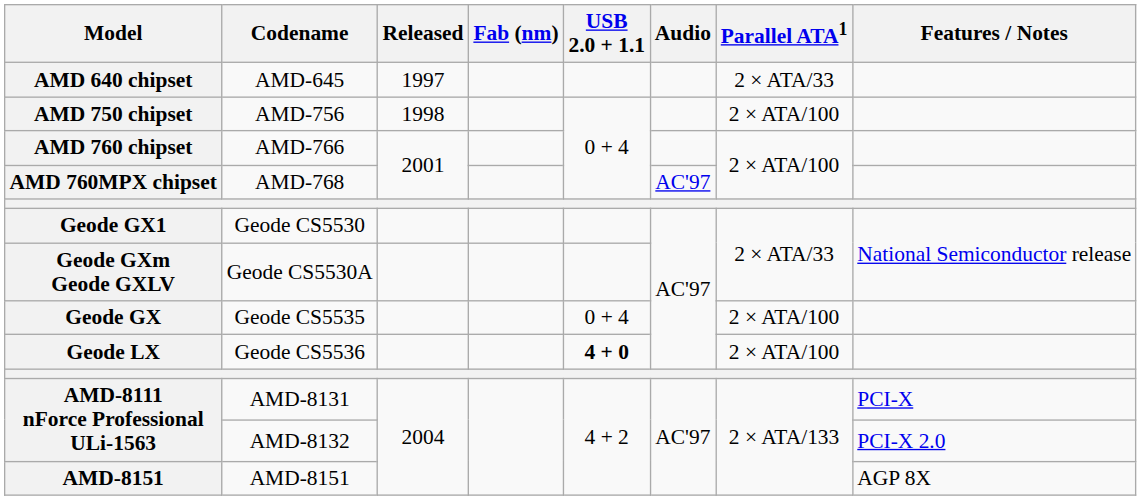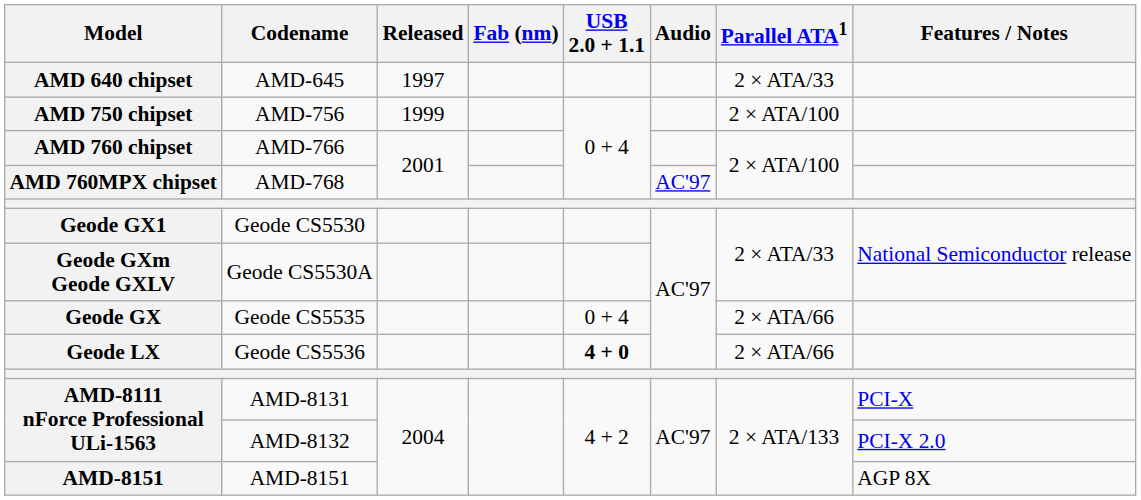 <table class="wikitable" style="text-align: center">
 <tr>
 <th>Model</th>
 <th>Codename</th>
 <th>Released</th>
 <th><a href='#'>Fab</a> (<a href='#'>nm</a>)</th>
 <th><a href='#'>USB</a><br>2.0 + 1.1</th>
 <th>Audio</th>
 <th><a href='#'>Parallel ATA</a><sup>1</sup></th>
 <th>Features / Notes</th>
 </tr>
 <tr>
 <th>AMD 640 chipset</th>
 <td>AMD-645</td>
 <td>1997</td>
 <td></td>
 <td></td>
 <td></td>
 <td>2 × ATA/33</td>
 <td></td>
 </tr>
 <tr>
 <th>AMD 750 chipset</th>
 <td>AMD-756</td>
-<td>1998</td>
+<td>1999</td>
 <td></td>
 <td rowspan="3">0 + 4</td>
 <td></td>
 <td>2 × ATA/100</td>
 <td></td>
 </tr>
 <tr>
 <th>AMD 760 chipset</th>
 <td>AMD-766</td>
 <td rowspan=2>2001</td>
 <td></td>
 <td></td>
 <td rowspan=2>2 × ATA/100</td>
 <td></td>
 </tr>
 <tr>
 <th>AMD 760MPX chipset</th>
 <td>AMD-768</td>
 <td></td>
 <td><a href='#'>AC'97</a></td>
 <td></td>
 </tr>
 <tr>
 <th colspan=8></th>
 </tr>
 <tr>
 <th>Geode GX1</th>
 <td>Geode CS5530</td>
 <td></td>
 <td></td>
 <td></td>
 <td rowspan="4">AC'97</td>
 <td rowspan=2>2 × ATA/33</td>
 <td rowspan=2 align="left"><a href='#'>National Semiconductor</a> release</td>
 </tr>
 <tr>
 <th>Geode GXm<br>Geode GXLV</th>
 <td>Geode CS5530A</td>
 <td></td>
 <td></td>
 <td></td>
 </tr>
 <tr>
 <th>Geode GX</th>
 <td>Geode CS5535</td>
 <td></td>
 <td></td>
 <td>0 + 4</td>
-<td>2 × ATA/100</td>
+<td>2 × ATA/66</td>
 <td></td>
 </tr>
 <tr>
 <th>Geode LX</th>
 <td>Geode CS5536</td>
 <td></td>
 <td></td>
 <td><strong>4 + 0</strong></td>
-<td>2 × ATA/100</td>
+<td>2 × ATA/66</td>
 <td></td>
 </tr>
 <tr>
 <th colspan=8></th>
 </tr>
 <tr>
 <th rowspan=2>AMD-8111<br> nForce Professional<br> ULi-1563</th>
 <td>AMD-8131</td>
 <td rowspan=3>2004</td>
 <td rowspan=3></td>
 <td rowspan=3>4 + 2</td>
 <td rowspan=3>AC'97</td>
 <td rowspan=3>2 × ATA/133</td>
 <td align="left"><a href='#'>PCI-X</a></td>
 </tr>
 <tr>
 <td>AMD-8132</td>
 <td align="left"><a href='#'>PCI-X 2.0</a></td>
 </tr>
 <tr>
 <th>AMD-8151</th>
 <td>AMD-8151</td>
 <td align="left">AGP 8X</td>
 </tr>
 </table>
